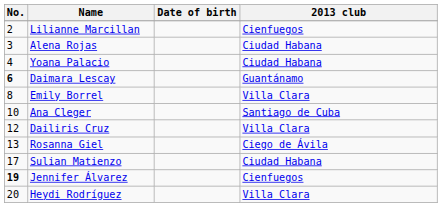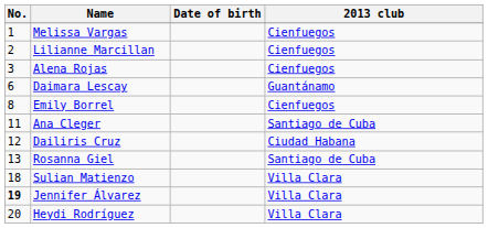 <table class=wikitable sortable style=font-size:100%; text-align:center;>
 <tr>
 <th>No.</th>
 <th style=width:12em>Name</th>
 <th style=width:8em>Date of birth</th>
 <th style=width:19em>2013 club</th>
 </tr>
 <tr>
 </tr>
 <tr ||>
 </tr>
 <tr>
+<td>1</td>
+<td><a href='#'>Melissa Vargas</a></td>
+<td></td>
+<td> <a href='#'>Cienfuegos</a></td>
+</tr>
+<tr>
 <td>2</td>
 <td><a href='#'>Lilianne Marcillan</a></td>
 <td></td>
 <td> <a href='#'>Cienfuegos</a></td>
 </tr>
 <tr>
 <td>3</td>
 <td><a href='#'>Alena Rojas</a></td>
 <td></td>
-<td> <a href='#'>Ciudad Habana</a></td>
+<td> <a href='#'>Cienfuegos</a></td>
 </tr>
 <tr>
-<td>4</td>
-<td><a href='#'>Yoana Palacio</a></td>
-<td></td>
-<td> <a href='#'>Ciudad Habana</a></td>
-</tr>
-<tr>
-<td><strong>6</strong></td>
+<td>6</td>
 <td><a href='#'>Daimara Lescay</a></td>
 <td></td>
 <td> <a href='#'>Guantánamo</a></td>
 </tr>
 <tr>
 <td>8</td>
 <td><a href='#'>Emily Borrel</a></td>
 <td></td>
-<td> <a href='#'>Villa Clara</a></td>
+<td> <a href='#'>Cienfuegos</a></td>
 </tr>
 <tr>
-<td>10</td>
+<td>11</td>
 <td><a href='#'>Ana Cleger </a></td>
 <td></td>
 <td> <a href='#'>Santiago de Cuba</a></td>
 </tr>
 <tr>
 <td>12</td>
 <td><a href='#'>Dailiris Cruz</a></td>
 <td></td>
-<td> <a href='#'>Villa Clara</a></td>
+<td> <a href='#'>Ciudad Habana</a></td>
 </tr>
 <tr>
 <td>13</td>
 <td><a href='#'>Rosanna Giel</a></td>
 <td></td>
-<td> <a href='#'>Ciego de Ávila</a></td>
+<td> <a href='#'>Santiago de Cuba</a></td>
 </tr>
 <tr>
-<td>17</td>
+<td>18</td>
 <td><a href='#'>Sulian Matienzo</a></td>
 <td></td>
-<td> <a href='#'>Ciudad Habana</a></td>
+<td> <a href='#'>Villa Clara</a></td>
 </tr>
 <tr>
 <td><strong>19</strong></td>
 <td><a href='#'>Jennifer Álvarez</a></td>
 <td></td>
-<td> <a href='#'>Cienfuegos</a></td>
+<td> <a href='#'>Villa Clara</a></td>
 </tr>
 <tr>
 <td>20</td>
 <td><a href='#'>Heydi Rodríguez</a></td>
 <td></td>
 <td> <a href='#'>Villa Clara</a></td>
 </tr>
 </table>
